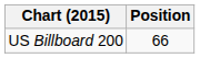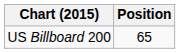 <table class="wikitable">
 <tr>
 <th>Chart (2015)</th>
 <th>Position</th>
 </tr>
 <tr>
 <td>US <em>Billboard</em> 200</td>
-<td align="center">66</td>
+<td align="center">65</td>
 </tr>
 </table>
